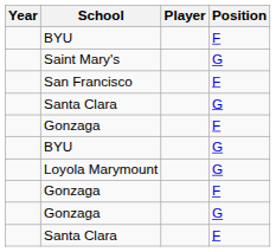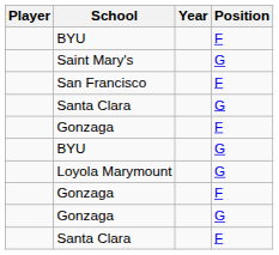 <table class="wikitable sortable">
 <tr>
+<th>Player</th>
+<th>School</th>
 <th>Year</th>
-<th>School</th>
-<th>Player</th>
 <th>Position</th>
 </tr>
 <tr>
 <td></td>
 <td>BYU</td>
 <td></td>
 <td><a href='#'>F</a></td>
 </tr>
 <tr>
 <td></td>
 <td>Saint Mary's</td>
 <td></td>
 <td><a href='#'>G</a></td>
 </tr>
 <tr>
 <td></td>
 <td>San Francisco</td>
 <td></td>
 <td><a href='#'>F</a></td>
 </tr>
 <tr>
 <td></td>
 <td>Santa Clara</td>
 <td></td>
 <td><a href='#'>G</a></td>
 </tr>
 <tr>
 <td></td>
 <td>Gonzaga</td>
 <td></td>
 <td><a href='#'>F</a></td>
 </tr>
 <tr>
 <td></td>
 <td>BYU</td>
 <td></td>
 <td><a href='#'>G</a></td>
 </tr>
 <tr>
 <td></td>
 <td>Loyola Marymount</td>
 <td></td>
 <td><a href='#'>G</a></td>
 </tr>
 <tr>
 <td></td>
 <td>Gonzaga</td>
 <td></td>
 <td><a href='#'>F</a></td>
 </tr>
 <tr>
 <td></td>
 <td>Gonzaga</td>
 <td></td>
 <td><a href='#'>G</a></td>
 </tr>
 <tr>
 <td></td>
 <td>Santa Clara</td>
 <td></td>
 <td><a href='#'>F</a></td>
 </tr>
 </table>
